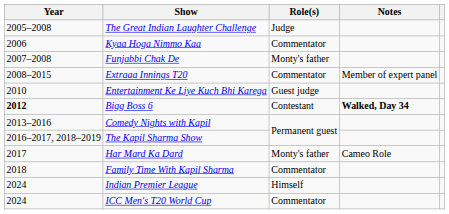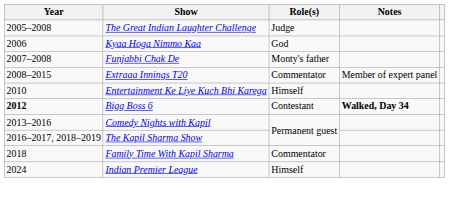 <table class="wikitable sortable plainrowheaders">
 <tr style="background:#ccc; text-align:center;">
 <th scope="col">Year</th>
 <th scope="col">Show</th>
 <th scope="col">Role(s)</th>
 <th scope="col">Notes</th>
 <th scope="col" class="unsortable"></th>
 </tr>
 <tr>
 <td>2005–2008</td>
 <td><em><a href='#'>The Great Indian Laughter Challenge</a></em></td>
 <td>Judge</td>
 <td></td>
 <td></td>
 </tr>
 <tr>
 <td>2006</td>
 <td><em><a href='#'>Kyaa Hoga Nimmo Kaa</a></em></td>
-<td>Commentator</td>
+<td>God</td>
 <td></td>
 <td></td>
 </tr>
 <tr>
 <td>2007–2008</td>
 <td><em><a href='#'>Funjabbi Chak De</a></em></td>
 <td>Monty's father</td>
 <td></td>
 <td></td>
 </tr>
 <tr>
 <td>2008–2015</td>
 <td><em><a href='#'>Extraaa Innings T20</a></em></td>
 <td>Commentator</td>
 <td>Member of expert panel</td>
 <td></td>
 </tr>
 <tr>
 <td>2010</td>
 <td><em><a href='#'>Entertainment Ke Liye Kuch Bhi Karega</a></em></td>
-<td>Guest judge</td>
+<td>Himself</td>
 <td></td>
 <td></td>
 </tr>
 <tr>
 <td><strong>2012</strong></td>
 <td><em><a href='#'>Bigg Boss 6</a></em></td>
 <td>Contestant</td>
 <td><strong>Walked, Day 34</strong></td>
 <td></td>
 </tr>
 <tr>
 <td>2013–2016</td>
 <td><em><a href='#'>Comedy Nights with Kapil</a></em></td>
 <td rowspan="2">Permanent guest</td>
 <td></td>
 <td></td>
 </tr>
 <tr>
 <td>2016–2017, 2018–2019</td>
 <td><em><a href='#'>The Kapil Sharma Show</a></em></td>
 <td></td>
 <td></td>
 </tr>
 <tr>
-<td>2017</td>
-<td><em><a href='#'>Har Mard Ka Dard</a></em></td>
-<td>Monty's father</td>
-<td>Cameo Role</td>
-<td></td>
-</tr>
-<tr>
 <td>2018</td>
 <td><em><a href='#'>Family Time With Kapil Sharma</a></em></td>
 <td>Commentator</td>
 <td></td>
 <td></td>
 </tr>
 <tr>
 <td>2024</td>
 <td><em><a href='#'>Indian Premier League</a></em></td>
 <td>Himself</td>
 <td></td>
 <td></td>
 </tr>
-<tr>
-<td>2024</td>
-<td><em><a href='#'>ICC Men's T20 World Cup</a></em></td>
-<td>Commentator</td>
-<td></td>
-<td></td>
-</tr>
 </table>
